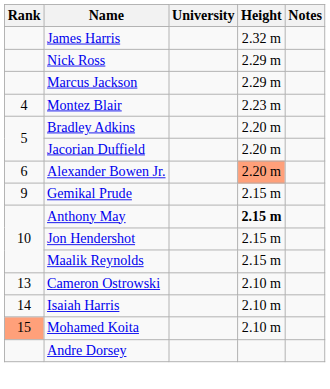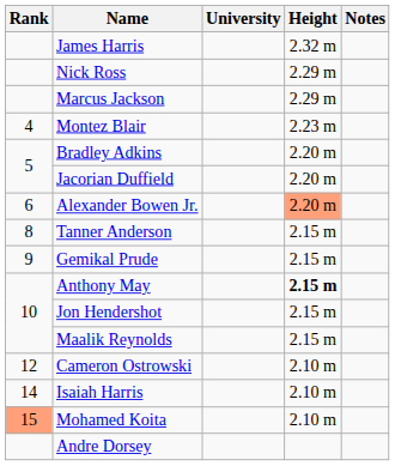 <table class="wikitable sortable" style="text-align:center">
 <tr>
 <th>Rank</th>
 <th>Name</th>
 <th>University</th>
 <th>Height</th>
 <th>Notes</th>
 </tr>
 <tr>
 <td></td>
 <td align=left><a href='#'>James Harris</a></td>
 <td></td>
 <td>2.32 m</td>
 <td></td>
 </tr>
 <tr>
 <td></td>
 <td align=left><a href='#'>Nick Ross</a></td>
 <td></td>
 <td>2.29 m</td>
 <td></td>
 </tr>
 <tr>
 <td></td>
 <td align=left><a href='#'>Marcus Jackson</a></td>
 <td></td>
 <td>2.29 m</td>
 <td></td>
 </tr>
 <tr>
 <td>4</td>
 <td align=left><a href='#'>Montez Blair</a></td>
 <td></td>
 <td>2.23 m</td>
 <td></td>
 </tr>
 <tr>
 <td rowspan=2>5</td>
 <td align=left><a href='#'>Bradley Adkins</a></td>
 <td></td>
 <td>2.20 m</td>
 <td></td>
 </tr>
 <tr>
 <td align=left><a href='#'>Jacorian Duffield</a></td>
 <td></td>
 <td>2.20 m</td>
 <td></td>
 </tr>
 <tr>
 <td>6</td>
 <td align=left><a href='#'>Alexander Bowen Jr.</a></td>
 <td></td>
 <td style="background: lightsalmon;">2.20 m</td>
 <td></td>
 </tr>
 <tr>
+<td>8</td>
+<td align=left><a href='#'>Tanner Anderson</a></td>
+<td></td>
+<td>2.15 m</td>
+<td></td>
+</tr>
+<tr>
 <td>9</td>
 <td align=left><a href='#'>Gemikal Prude</a></td>
 <td></td>
 <td>2.15 m</td>
 <td></td>
 </tr>
 <tr>
 <td rowspan=3>10</td>
 <td align=left><a href='#'>Anthony May</a></td>
 <td></td>
 <td><strong>2.15 m</strong></td>
 <td></td>
 </tr>
 <tr>
 <td align=left><a href='#'>Jon Hendershot</a></td>
 <td></td>
 <td>2.15 m</td>
 <td></td>
 </tr>
 <tr>
 <td align=left><a href='#'>Maalik Reynolds</a></td>
 <td></td>
 <td>2.15 m</td>
 <td></td>
 </tr>
 <tr>
-<td>13</td>
+<td>12</td>
 <td align=left><a href='#'>Cameron Ostrowski</a></td>
 <td></td>
 <td>2.10 m</td>
 <td></td>
 </tr>
 <tr>
 <td>14</td>
 <td align=left><a href='#'>Isaiah Harris</a></td>
 <td></td>
 <td>2.10 m</td>
 <td></td>
 </tr>
 <tr>
 <td style="background: lightsalmon;">15</td>
 <td align=left><a href='#'>Mohamed Koita</a></td>
 <td></td>
 <td>2.10 m</td>
 <td></td>
 </tr>
 <tr>
 <td></td>
 <td align=left><a href='#'>Andre Dorsey</a></td>
 <td></td>
 <td></td>
 <td></td>
 </tr>
 </table>
